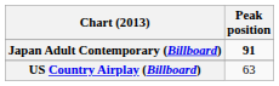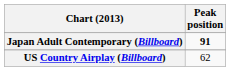 <table class="wikitable sortable plainrowheaders" border="1" style="text-align:center;">
 <tr>
 <th scope="col">Chart (2013)</th>
 <th scope="col">Peak<br>position</th>
 </tr>
 <tr>
 </tr>
 <tr>
 </tr>
 <tr>
 </tr>
 <tr>
 </tr>
 <tr>
 </tr>
 <tr>
 </tr>
 <tr>
 </tr>
 <tr>
 </tr>
 <tr>
 <th scope="row">Japan Adult Contemporary (<em><a href='#'>Billboard</a></em>)</th>
 <td><strong>91</strong></td>
 </tr>
 <tr>
 </tr>
 <tr>
 </tr>
 <tr>
 </tr>
 <tr>
 </tr>
 <tr>
 </tr>
 <tr>
 </tr>
 <tr>
 </tr>
 <tr>
 <th scope="row">US <a href='#'>Country Airplay</a> (<em><a href='#'>Billboard</a></em>)</th>
-<td>63</td>
+<td>62</td>
 </tr>
 </table>
